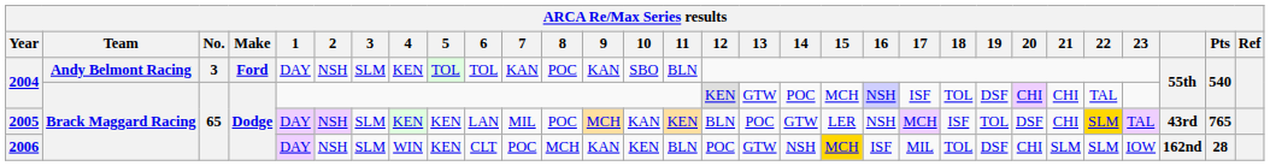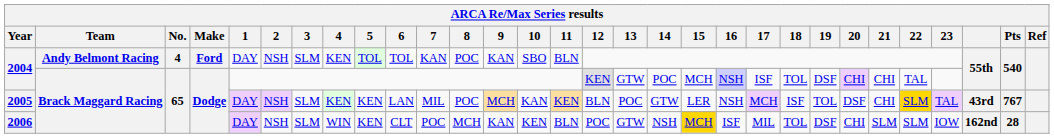 <table class="wikitable" style="text-align:center; font-size:75%">
 <tr>
 <th colspan="34"><a href='#'>ARCA Re/Max Series</a> results</th>
 </tr>
 <tr>
 <th>Year</th>
 <th>Team</th>
 <th>No.</th>
 <th>Make</th>
 <th>1</th>
 <th>2</th>
 <th>3</th>
 <th>4</th>
 <th>5</th>
 <th>6</th>
 <th>7</th>
 <th>8</th>
 <th>9</th>
 <th>10</th>
 <th>11</th>
 <th>12</th>
 <th>13</th>
 <th>14</th>
 <th>15</th>
 <th>16</th>
 <th>17</th>
 <th>18</th>
 <th>19</th>
 <th>20</th>
 <th>21</th>
 <th>22</th>
 <th>23</th>
 <th></th>
 <th>Pts</th>
 <th>Ref</th>
 </tr>
 <tr>
 <th rowspan=2><a href='#'>2004</a></th>
 <th><a href='#'>Andy Belmont Racing</a></th>
-<th>3</th>
+<th>4</th>
 <th><a href='#'>Ford</a></th>
 <td><a href='#'>DAY</a></td>
 <td><a href='#'>NSH</a></td>
 <td><a href='#'>SLM</a></td>
 <td><a href='#'>KEN</a></td>
 <td style="background:#DFFFDF;"><a href='#'>TOL</a><br></td>
 <td><a href='#'>TOL</a></td>
 <td><a href='#'>KAN</a></td>
 <td><a href='#'>POC</a></td>
 <td><a href='#'>KAN</a></td>
 <td><a href='#'>SBO</a></td>
 <td><a href='#'>BLN</a></td>
 <td colspan=12></td>
 <th rowspan=2>55th</th>
 <th rowspan=2>540</th>
 <th rowspan=2></th>
 </tr>
 <tr>
 <th rowspan=3><a href='#'>Brack Maggard Racing</a></th>
 <th rowspan=3>65</th>
 <th rowspan=3><a href='#'>Dodge</a></th>
 <td colspan=11></td>
 <td style="background:#DFDFDF;"><a href='#'>KEN</a><br></td>
 <td><a href='#'>GTW</a></td>
 <td><a href='#'>POC</a></td>
 <td><a href='#'>MCH</a></td>
 <td style="background:#CFCFFF;"><a href='#'>NSH</a><br></td>
 <td><a href='#'>ISF</a></td>
 <td><a href='#'>TOL</a></td>
 <td><a href='#'>DSF</a></td>
 <td style="background:#EFCFFF;"><a href='#'>CHI</a><br></td>
 <td><a href='#'>CHI</a></td>
 <td><a href='#'>TAL</a></td>
 <td></td>
 </tr>
 <tr>
 <th><a href='#'>2005</a></th>
 <td style="background:#EFCFFF;"><a href='#'>DAY</a><br></td>
 <td style="background:#EFCFFF;"><a href='#'>NSH</a><br></td>
 <td><a href='#'>SLM</a></td>
 <td style="background:#DFFFDF;"><a href='#'>KEN</a><br></td>
 <td><a href='#'>KEN</a></td>
 <td><a href='#'>LAN</a></td>
 <td><a href='#'>MIL</a></td>
 <td><a href='#'>POC</a></td>
 <td style="background:#FFDF9F;"><a href='#'>MCH</a><br></td>
 <td><a href='#'>KAN</a></td>
 <td style="background:#FFDF9F;"><a href='#'>KEN</a><br></td>
 <td><a href='#'>BLN</a></td>
 <td><a href='#'>POC</a></td>
 <td><a href='#'>GTW</a></td>
 <td><a href='#'>LER</a></td>
 <td><a href='#'>NSH</a></td>
 <td style="background:#EFCFFF;"><a href='#'>MCH</a><br></td>
 <td><a href='#'>ISF</a></td>
 <td><a href='#'>TOL</a></td>
 <td><a href='#'>DSF</a></td>
 <td><a href='#'>CHI</a></td>
 <td style="background: gold;"><a href='#'>SLM</a></td>
 <td style="background:#EFCFFF;"><a href='#'>TAL</a><br></td>
 <th>43rd</th>
-<th>765</th>
+<th>767</th>
 <th></th>
 </tr>
 <tr>
 <th><a href='#'>2006</a></th>
 <td style="background:#EFCFFF;"><a href='#'>DAY</a><br></td>
 <td><a href='#'>NSH</a></td>
 <td><a href='#'>SLM</a></td>
 <td><a href='#'>WIN</a></td>
 <td><a href='#'>KEN</a></td>
 <td><a href='#'>CLT</a></td>
 <td><a href='#'>POC</a></td>
 <td><a href='#'>MCH</a></td>
 <td><a href='#'>KAN</a></td>
 <td><a href='#'>KEN</a></td>
 <td><a href='#'>BLN</a></td>
 <td><a href='#'>POC</a></td>
 <td><a href='#'>GTW</a></td>
 <td><a href='#'>NSH</a></td>
 <td style="background: gold;"><a href='#'>MCH</a></td>
 <td><a href='#'>ISF</a></td>
 <td><a href='#'>MIL</a></td>
 <td><a href='#'>TOL</a></td>
 <td><a href='#'>DSF</a></td>
 <td><a href='#'>CHI</a></td>
 <td><a href='#'>SLM</a></td>
 <td><a href='#'>SLM</a></td>
 <td><a href='#'>IOW</a></td>
 <th>162nd</th>
 <th>28</th>
 <th></th>
 </tr>
 </table>
